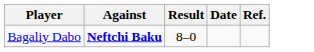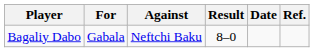 <table class="wikitable sortable">
 <tr>
 <th>Player</th>
+<th>For</th>
 <th>Against</th>
 <th style="text-align:center">Result</th>
 <th>Date</th>
 <th>Ref.</th>
 </tr>
 <tr>
 <td> <a href='#'>Bagaliy Dabo</a></td>
-<td><strong><a href='#'>Neftchi Baku</a></strong></td>
+<td><a href='#'>Gabala</a></td>
+<td><a href='#'>Neftchi Baku</a></td>
 <td style="text-align:center;">8–0</td>
 <td></td>
 <td></td>
 </tr>
 </table>
